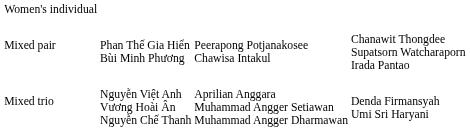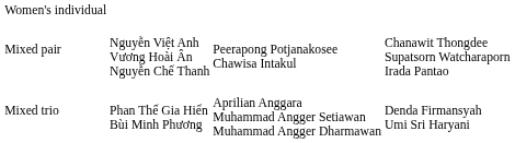 <table>
 <tr>
 <td>Women's individual</td>
 <td></td>
 <td></td>
 <td></td>
 </tr>
 <tr>
 <td>Mixed pair</td>
-<td><br>Phan Thế Gia Hiển<br>Bùi Minh Phương</td>
+<td nowrap=true><br>Nguyễn Việt Anh<br>Vương Hoài Ân<br>Nguyễn Chế Thanh</td>
 <td><br>Peerapong Potjanakosee<br>Chawisa Intakul</td>
 <td nowrap=true><br>Chanawit Thongdee<br>Supatsorn Watcharaporn<br>Irada Pantao</td>
 </tr>
 <tr>
 <td>Mixed trio</td>
-<td nowrap=true><br>Nguyễn Việt Anh<br>Vương Hoài Ân<br>Nguyễn Chế Thanh</td>
+<td><br>Phan Thế Gia Hiển<br>Bùi Minh Phương</td>
 <td nowrap=true><br>Aprilian Anggara<br>Muhammad Angger Setiawan<br>Muhammad Angger Dharmawan</td>
 <td><br>Denda Firmansyah<br>Umi Sri Haryani</td>
 </tr>
 </table>
